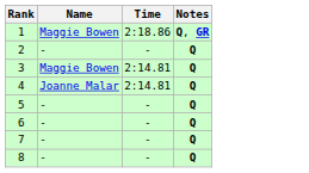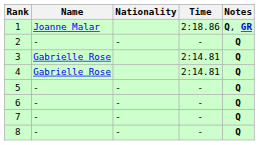 <table class="wikitable sortable" style="text-align:center">
 <tr>
 <th>Rank</th>
 <th>Name</th>
+<th>Nationality</th>
 <th>Time</th>
 <th>Notes</th>
 </tr>
 <tr bgcolor=ccffcc>
 <td>1</td>
-<td align=left><a href='#'>Maggie Bowen</a></td>
+<td align=left><a href='#'>Joanne Malar</a></td>
+<td align=left></td>
 <td>2:18.86</td>
 <td><strong>Q</strong>, <strong><a href='#'>GR</a></strong></td>
 </tr>
 <tr bgcolor=ccffcc>
 <td>2</td>
 <td align=left>-</td>
+<td align=left>-</td>
 <td>-</td>
 <td><strong>Q</strong></td>
 </tr>
 <tr bgcolor=ccffcc>
 <td>3</td>
-<td align=left><a href='#'>Maggie Bowen</a></td>
+<td align=left><a href='#'>Gabrielle Rose</a></td>
+<td align=left></td>
 <td>2:14.81</td>
 <td><strong>Q</strong></td>
 </tr>
 <tr bgcolor=ccffcc>
 <td>4</td>
-<td align=left><a href='#'>Joanne Malar</a></td>
+<td align=left><a href='#'>Gabrielle Rose</a></td>
+<td align=left></td>
 <td>2:14.81</td>
 <td><strong>Q</strong></td>
 </tr>
 <tr bgcolor=ccffcc>
 <td>5</td>
+<td align=left>-</td>
 <td align=left>-</td>
 <td>-</td>
 <td><strong>Q</strong></td>
 </tr>
 <tr bgcolor=ccffcc>
 <td>6</td>
 <td align=left>-</td>
+<td align=left>-</td>
 <td>-</td>
 <td><strong>Q</strong></td>
 </tr>
 <tr bgcolor=ccffcc>
 <td>7</td>
+<td align=left>-</td>
 <td align=left>-</td>
 <td>-</td>
 <td><strong>Q</strong></td>
 </tr>
 <tr bgcolor=ccffcc>
 <td>8</td>
 <td align=left>-</td>
+<td align=left>-</td>
 <td>-</td>
 <td><strong>Q</strong></td>
 </tr>
 </table>
